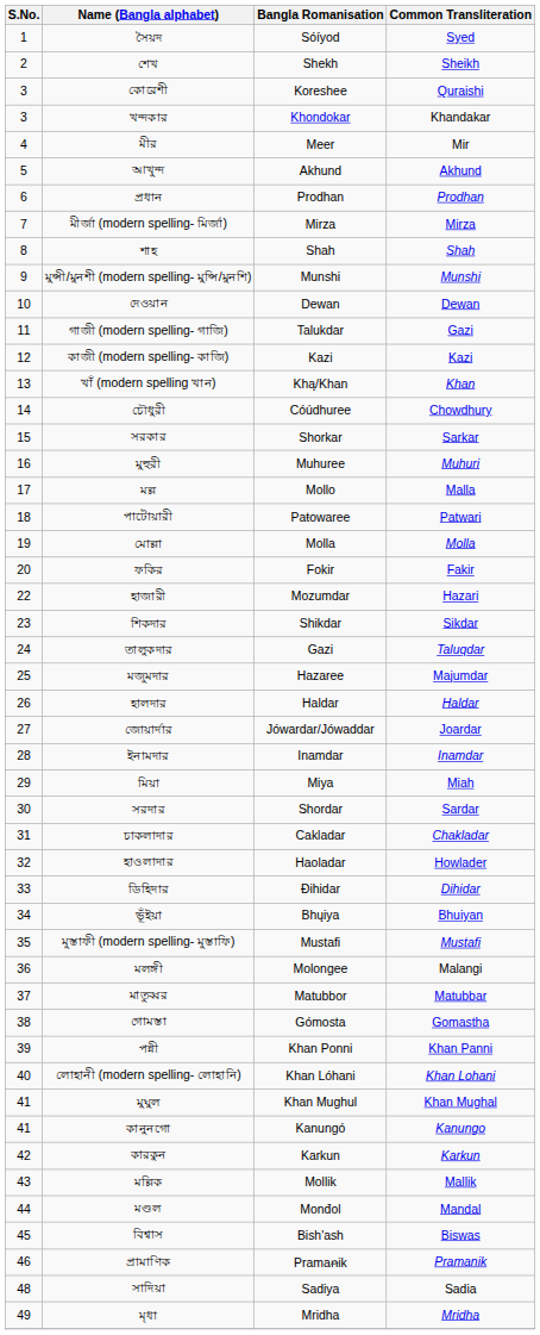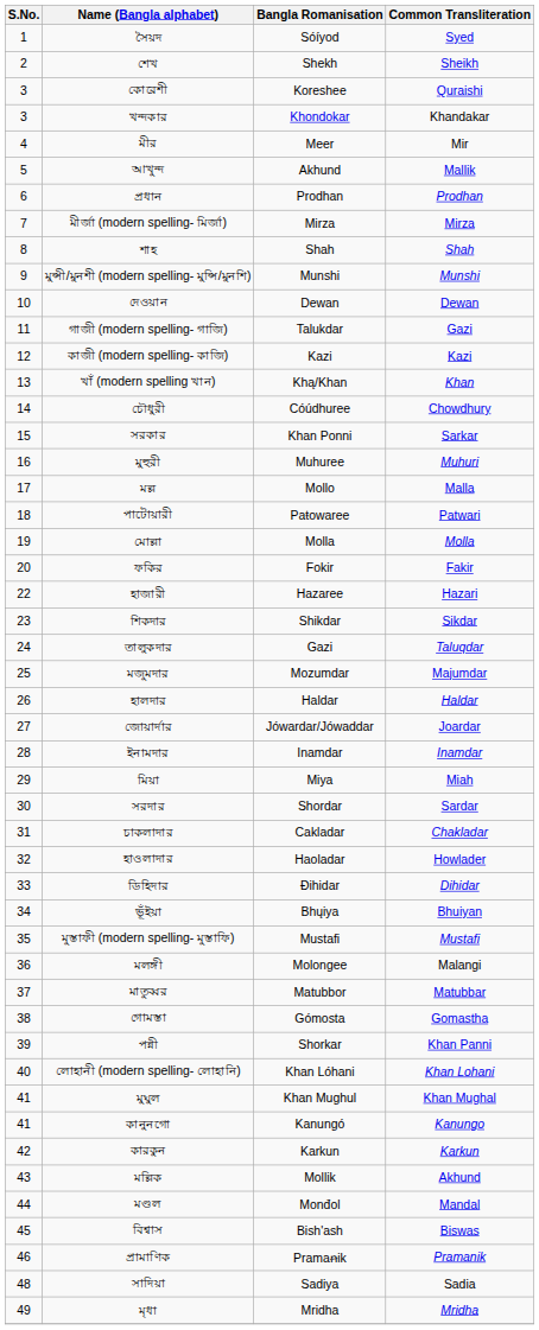 <table class="wikitable" style="text-align: center;" border="1" cellspacing="0" cellpadding="1">
 <tr>
 <th>S.No.</th>
 <th>Name (<a href='#'>Bangla alphabet</a>)</th>
 <th>Bangla Romanisation</th>
 <th>Common Transliteration</th>
 </tr>
 <tr>
 <td>1</td>
 <td>সৈয়দ</td>
 <td>Sóíyod</td>
 <td><a href='#'>Syed</a></td>
 </tr>
 <tr>
 <td>2</td>
 <td>শেখ</td>
 <td>Shekh</td>
 <td><a href='#'>Sheikh</a></td>
 </tr>
 <tr>
 <td>3</td>
 <td>কোরেশী</td>
 <td>Koreshee</td>
 <td><a href='#'>Quraishi</a></td>
 </tr>
 <tr>
 <td>3</td>
 <td>খন্দকার</td>
 <td><a href='#'>Khondokar</a></td>
 <td>Khandakar</td>
 </tr>
 <tr>
 <td>4</td>
 <td>মীর</td>
 <td>Meer</td>
 <td>Mir</td>
 </tr>
 <tr>
 <td>5</td>
 <td>আখুন্দ</td>
 <td>Akhund</td>
-<td><a href='#'>Akhund</a></td>
+<td><a href='#'>Mallik</a></td>
 </tr>
 <tr>
 <td>6</td>
 <td>প্রধান</td>
 <td>Prodhan</td>
 <td><em><a href='#'>Prodhan</a></em></td>
 </tr>
 <tr>
 <td>7</td>
 <td>মীর্জা (modern spelling- মির্জা)</td>
 <td>Mirza</td>
 <td><a href='#'>Mirza</a></td>
 </tr>
 <tr>
 <td>8</td>
 <td>শাহ</td>
 <td>Shah</td>
 <td><em><a href='#'>Shah</a></em></td>
 </tr>
 <tr>
 <td>9</td>
 <td>মুন্সী/মুনশী (modern spelling- মুন্সি/মুনশি)</td>
 <td>Munshi</td>
 <td><em><a href='#'>Munshi</a></em></td>
 </tr>
 <tr>
 <td>10</td>
 <td>দেওয়ান</td>
 <td>Dewan</td>
 <td><a href='#'>Dewan</a></td>
 </tr>
 <tr>
 <td>11</td>
 <td>গাজী (modern spelling- গাজি)</td>
 <td>Talukdar</td>
 <td><a href='#'>Gazi</a></td>
 </tr>
 <tr>
 <td>12</td>
 <td>কাজী (modern spelling- কাজি)</td>
 <td>Kazi</td>
 <td><a href='#'>Kazi</a></td>
 </tr>
 <tr>
 <td>13</td>
 <td>খাঁ (modern spelling খান)</td>
 <td>Khą/Khan</td>
 <td><em><a href='#'>Khan</a></em></td>
 </tr>
 <tr>
 <td>14</td>
 <td>চৌধুরী</td>
 <td>Cóúdhuree</td>
 <td><a href='#'>Chowdhury</a></td>
 </tr>
 <tr>
 <td>15</td>
 <td>সরকার</td>
-<td>Shorkar</td>
+<td>Khan Ponni</td>
 <td><a href='#'>Sarkar</a></td>
 </tr>
 <tr>
 <td>16</td>
 <td>মুহুরী</td>
 <td>Muhuree</td>
 <td><em><a href='#'>Muhuri</a></em></td>
 </tr>
 <tr>
 <td>17</td>
 <td>মল্ল</td>
 <td>Mollo</td>
 <td><a href='#'>Malla</a></td>
 </tr>
 <tr>
 <td>18</td>
 <td>পাটোয়ারী</td>
 <td>Paŧowaree</td>
 <td><a href='#'>Patwari</a></td>
 </tr>
 <tr>
 <td>19</td>
 <td>মোল্লা</td>
 <td>Molla</td>
 <td><em><a href='#'>Molla</a></em></td>
 </tr>
 <tr>
 <td>20</td>
 <td>ফকির</td>
 <td>Fokir</td>
 <td><a href='#'>Fakir</a></td>
 </tr>
 <tr>
 <td>22</td>
 <td>হাজারী</td>
-<td>Mozumdar</td>
+<td>Hazaree</td>
 <td><a href='#'>Hazari</a></td>
 </tr>
 <tr>
 <td>23</td>
 <td>শিকদার</td>
 <td>Shikdar</td>
 <td><a href='#'>Sikdar</a></td>
 </tr>
 <tr>
 <td>24</td>
 <td>তালুকদার</td>
 <td>Gazi</td>
 <td><em><a href='#'>Taluqdar</a></em></td>
 </tr>
 <tr>
 <td>25</td>
 <td>মজুমদার</td>
-<td>Hazaree</td>
+<td>Mozumdar</td>
 <td><a href='#'>Majumdar</a></td>
 </tr>
 <tr>
 <td>26</td>
 <td>হালদার</td>
 <td>Haldar</td>
 <td><em><a href='#'>Haldar</a></em></td>
 </tr>
 <tr>
 <td>27</td>
 <td>জোয়ার্দার</td>
 <td>Jówardar/Jówaddar</td>
 <td><a href='#'>Joardar</a></td>
 </tr>
 <tr>
 <td>28</td>
 <td>ইনামদার</td>
 <td>Inamdar</td>
 <td><em><a href='#'>Inamdar</a></em></td>
 </tr>
 <tr>
 <td>29</td>
 <td>মিয়া</td>
 <td>Miya</td>
 <td><a href='#'>Miah</a></td>
 </tr>
 <tr>
 <td>30</td>
 <td>সরদার</td>
 <td>Shordar</td>
 <td><a href='#'>Sardar</a></td>
 </tr>
 <tr>
 <td>31</td>
 <td>চাকলাদার</td>
 <td>Cakladar</td>
 <td><em><a href='#'>Chakladar</a></em></td>
 </tr>
 <tr>
 <td>32</td>
 <td>হাওলাদার</td>
 <td>Haoladar</td>
 <td><a href='#'>Howlader</a></td>
 </tr>
 <tr>
 <td>33</td>
 <td>ডিহিদার</td>
 <td>Đihidar</td>
 <td><em><a href='#'>Dihidar</a></em></td>
 </tr>
 <tr>
 <td>34</td>
 <td>ভূঁইয়া</td>
 <td>Bhųiya</td>
 <td><a href='#'>Bhuiyan</a></td>
 </tr>
 <tr>
 <td>35</td>
 <td>মুস্তাফী (modern spelling- মুস্তাফি)</td>
 <td>Mustafi</td>
 <td><em><a href='#'>Mustafi</a></em></td>
 </tr>
 <tr>
 <td>36</td>
 <td>মলঙ্গী</td>
 <td>Molongee</td>
 <td>Malangi</td>
 </tr>
 <tr>
 <td>37</td>
 <td>মাতুব্বর</td>
 <td>Matubbor</td>
 <td><a href='#'>Matubbar</a></td>
 </tr>
 <tr>
 <td>38</td>
 <td>গোমস্তা</td>
 <td>Gómosta</td>
 <td><a href='#'>Gomastha</a></td>
 </tr>
 <tr>
 <td>39</td>
 <td>পন্নী</td>
-<td>Khan Ponni</td>
+<td>Shorkar</td>
 <td><a href='#'>Khan Panni</a></td>
 </tr>
 <tr>
 <td>40</td>
 <td>লোহানী (modern spelling- লোহানি)</td>
 <td>Khan Lóhani</td>
 <td><em><a href='#'>Khan Lohani</a></em></td>
 </tr>
 <tr>
 <td>41</td>
 <td>মুঘুল</td>
 <td>Khan Mughul</td>
 <td><a href='#'>Khan Mughal</a></td>
 </tr>
 <tr>
 <td>41</td>
 <td>কানুনগো</td>
 <td>Kanungó</td>
 <td><em><a href='#'>Kanungo</a></em></td>
 </tr>
 <tr>
 <td>42</td>
 <td>কারকুন</td>
 <td>Karkun</td>
 <td><em><a href='#'>Karkun</a></em></td>
 </tr>
 <tr>
 <td>43</td>
 <td>মল্লিক</td>
 <td>Mollik</td>
-<td><a href='#'>Mallik</a></td>
+<td><a href='#'>Akhund</a></td>
 </tr>
 <tr>
 <td>44</td>
 <td>মণ্ডল</td>
 <td>Monđol</td>
 <td><a href='#'>Mandal</a></td>
 </tr>
 <tr>
 <td>45</td>
 <td>বিশ্বাস</td>
 <td>Bish'ash</td>
 <td><a href='#'>Biswas</a></td>
 </tr>
 <tr>
 <td>46</td>
 <td>প্রামাণিক</td>
 <td>Pramaꞥik</td>
 <td><em><a href='#'>Pramanik</a></em></td>
 </tr>
 <tr>
 <td>48</td>
 <td>সাদিয়া</td>
 <td>Sadiya</td>
 <td>Sadia</td>
 </tr>
 <tr>
 <td>49</td>
 <td>মৃধা</td>
 <td>Mridha</td>
 <td><em><a href='#'>Mridha</a></em></td>
 </tr>
 <tr>
 </tr>
 </table>
